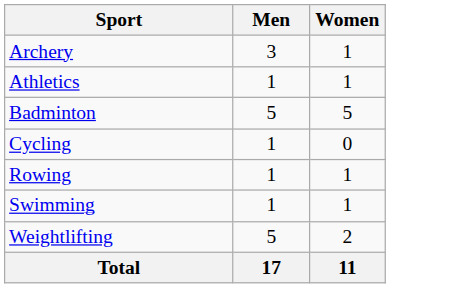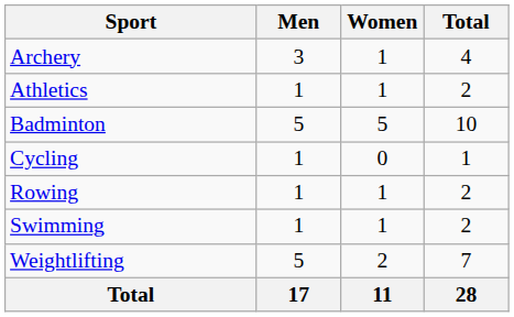 <table class="wikitable sortable" style="text-align:center;">
 <tr>
 <th width=180>Sport</th>
 <th width=55>Men</th>
 <th width=55>Women</th>
+<th width=55>Total</th>
 </tr>
 <tr>
 <td align=left><a href='#'>Archery</a></td>
 <td>3</td>
 <td>1</td>
+<td>4</td>
 </tr>
 <tr>
 <td align=left><a href='#'>Athletics</a></td>
 <td>1</td>
 <td>1</td>
+<td>2</td>
 </tr>
 <tr>
 <td align=left><a href='#'>Badminton</a></td>
 <td>5</td>
 <td>5</td>
+<td>10</td>
 </tr>
 <tr>
 <td align=left><a href='#'>Cycling</a></td>
 <td>1</td>
 <td>0</td>
+<td>1</td>
 </tr>
 <tr>
 <td align=left><a href='#'>Rowing</a></td>
 <td>1</td>
 <td>1</td>
+<td>2</td>
 </tr>
 <tr>
 <td align=left><a href='#'>Swimming</a></td>
 <td>1</td>
 <td>1</td>
+<td>2</td>
 </tr>
 <tr>
 <td align=left><a href='#'>Weightlifting</a></td>
 <td>5</td>
 <td>2</td>
+<td>7</td>
 </tr>
 <tr>
 <th>Total</th>
 <th>17</th>
 <th>11</th>
+<th>28</th>
 </tr>
 </table>
